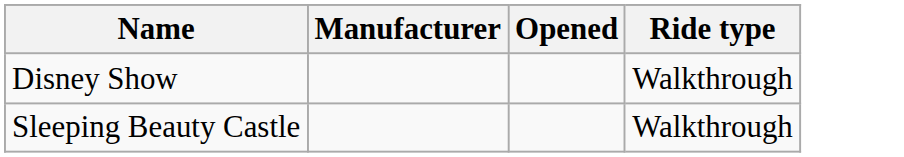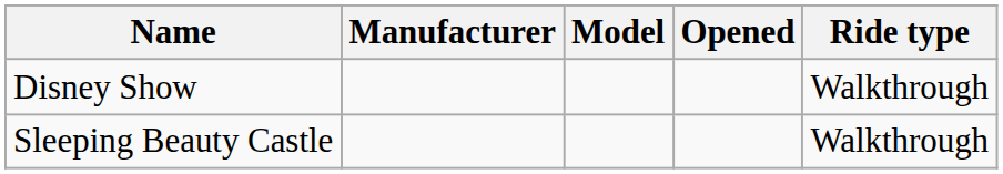 <table class= "wikitable sortable">
 <tr>
 <th>Name</th>
 <th>Manufacturer</th>
+<th>Model</th>
 <th>Opened</th>
 <th>Ride type</th>
 </tr>
 <tr>
 <td>Disney Show</td>
+<td></td>
 <td></td>
 <td></td>
 <td>Walkthrough</td>
 </tr>
 <tr>
 <td>Sleeping Beauty Castle</td>
 <td></td>
 <td></td>
+<td></td>
 <td>Walkthrough</td>
 </tr>
 </table>
